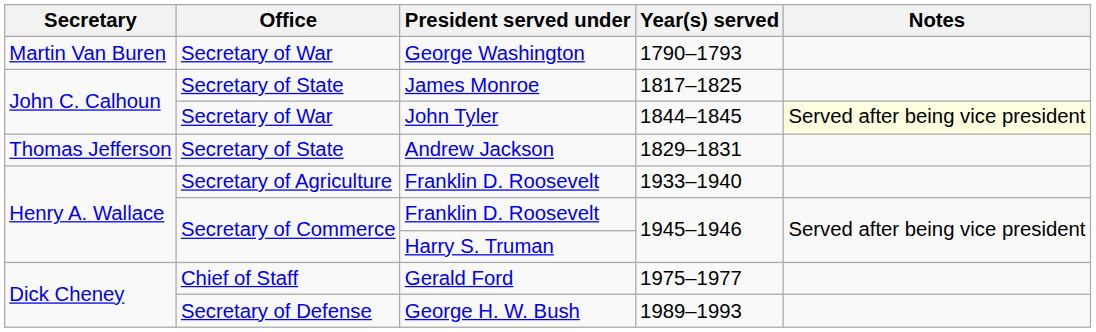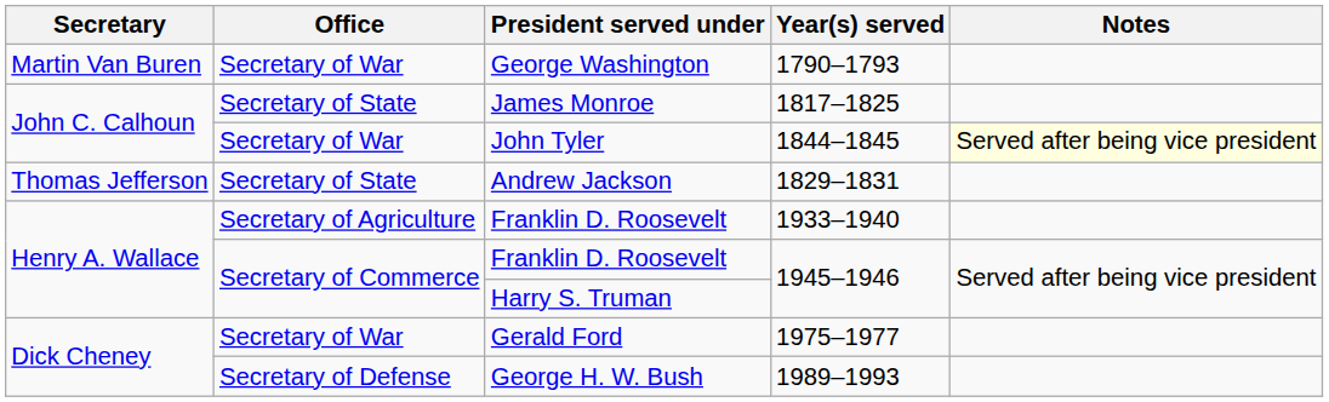 <table class="wikitable">
 <tr>
 <th>Secretary</th>
 <th>Office</th>
 <th>President served under</th>
 <th>Year(s) served</th>
 <th>Notes</th>
 </tr>
 <tr>
 <td><a href='#'>Martin Van Buren</a></td>
 <td><a href='#'>Secretary of War</a></td>
 <td><a href='#'>George Washington</a></td>
 <td>1790–1793</td>
 <td></td>
 </tr>
 <tr>
 <td rowspan=2><a href='#'>John C. Calhoun</a></td>
 <td><a href='#'>Secretary of State</a></td>
 <td><a href='#'>James Monroe</a></td>
 <td>1817–1825</td>
 <td></td>
 </tr>
 <tr>
 <td><a href='#'>Secretary of War</a></td>
 <td><a href='#'>John Tyler</a></td>
 <td>1844–1845</td>
 <td style="background: lightyellow;">Served after being vice president</td>
 </tr>
 <tr>
 <td><a href='#'>Thomas Jefferson</a></td>
 <td><a href='#'>Secretary of State</a></td>
 <td><a href='#'>Andrew Jackson</a></td>
 <td>1829–1831</td>
 <td></td>
 </tr>
 <tr>
 <td rowspan="4"><a href='#'>Henry A. Wallace</a></td>
 <td><a href='#'>Secretary of Agriculture</a></td>
 <td rowspan=2><a href='#'>Franklin D. Roosevelt</a></td>
 <td>1933–1940</td>
 <td></td>
 </tr>
 <tr>
 <td rowspan="3"><a href='#'>Secretary of Commerce</a></td>
 <td rowspan="3">1945–1946</td>
 <td rowspan="3">Served after being vice president</td>
 </tr>
 <tr>
 <td><a href='#'>Franklin D. Roosevelt</a></td>
 </tr>
 <tr>
 <td><a href='#'>Harry S. Truman</a></td>
 </tr>
 <tr>
 <td rowspan=2><a href='#'>Dick Cheney</a></td>
-<td><a href='#'>Chief of Staff</a></td>
+<td><a href='#'>Secretary of War</a></td>
 <td><a href='#'>Gerald Ford</a></td>
 <td>1975–1977</td>
 <td></td>
 </tr>
 <tr>
 <td><a href='#'>Secretary of Defense</a></td>
 <td><a href='#'>George H. W. Bush</a></td>
 <td>1989–1993</td>
 <td></td>
 </tr>
 </table>
